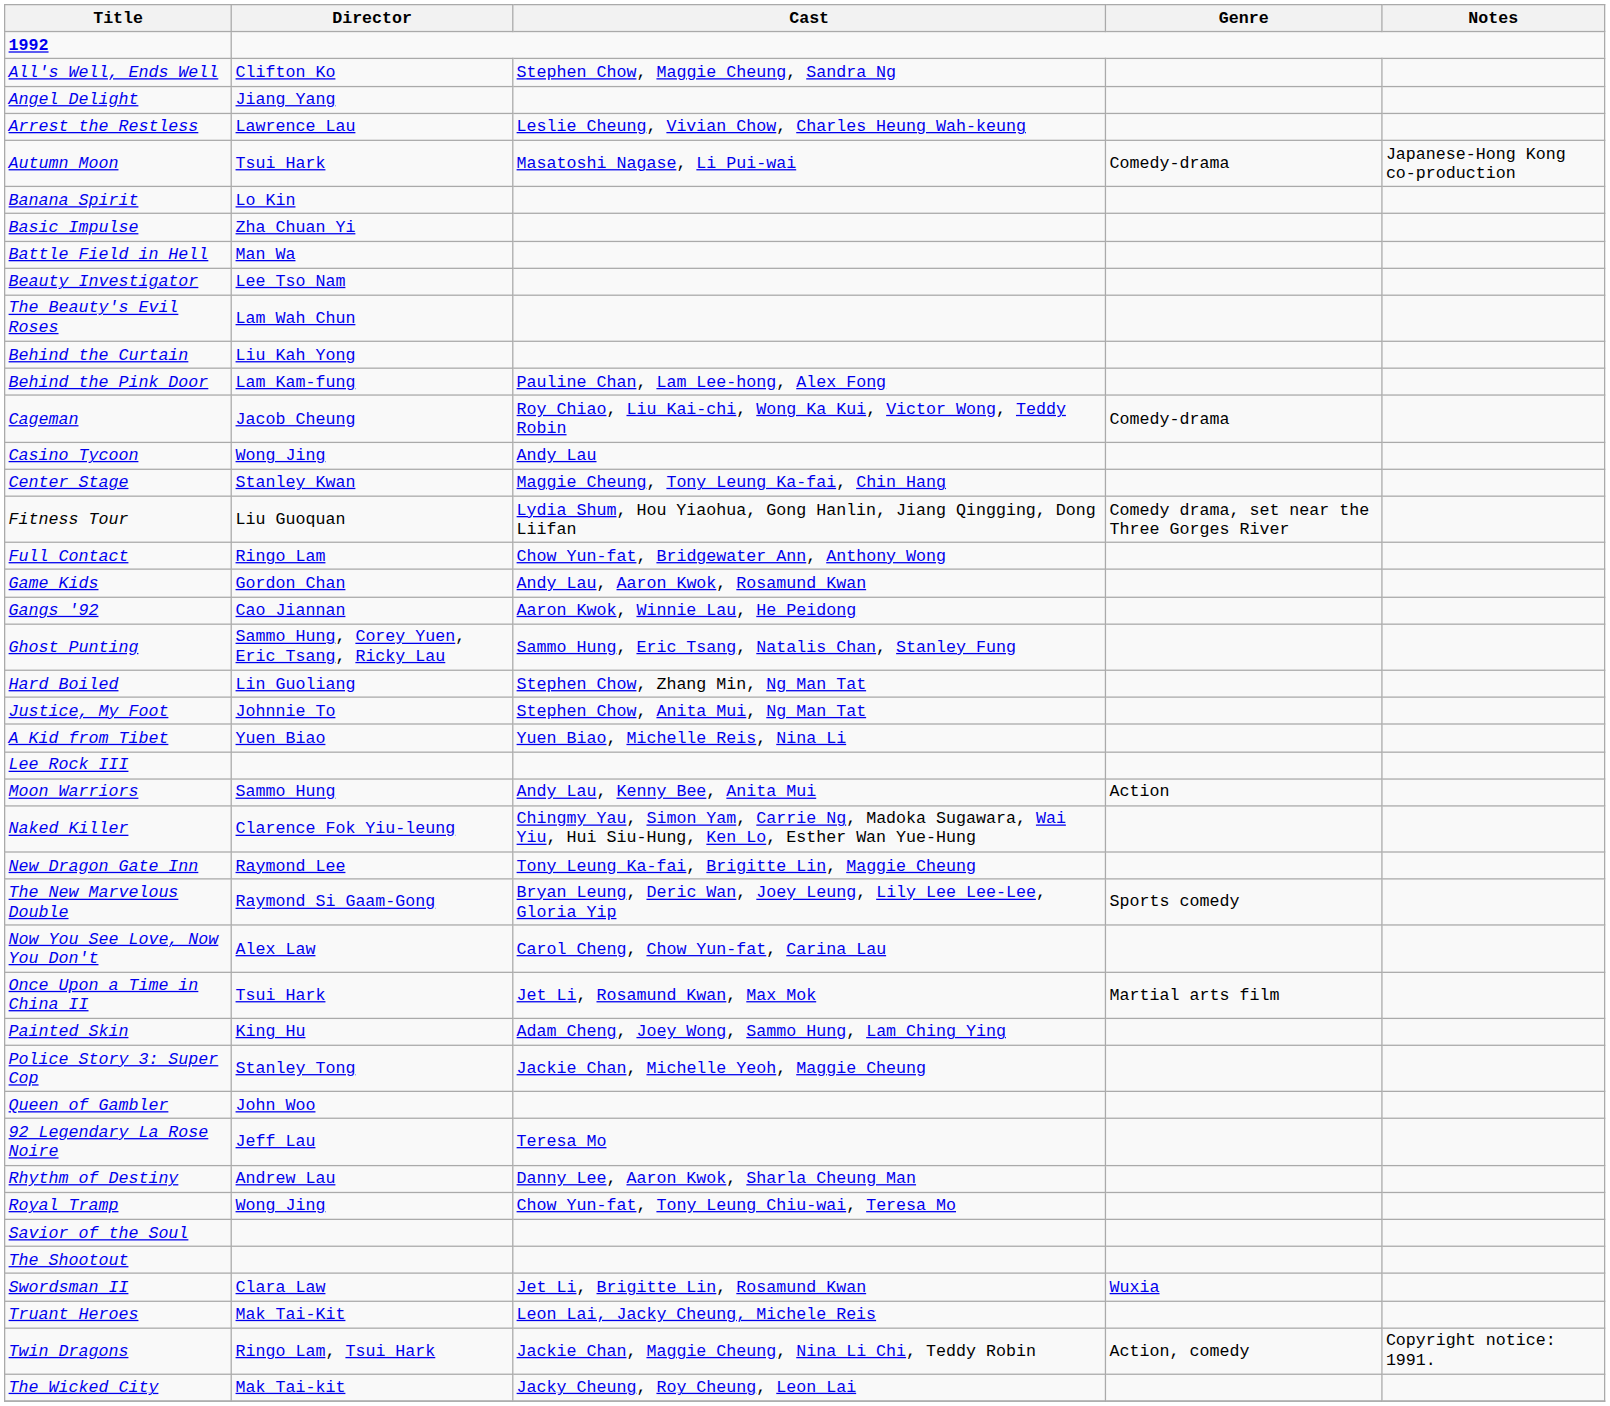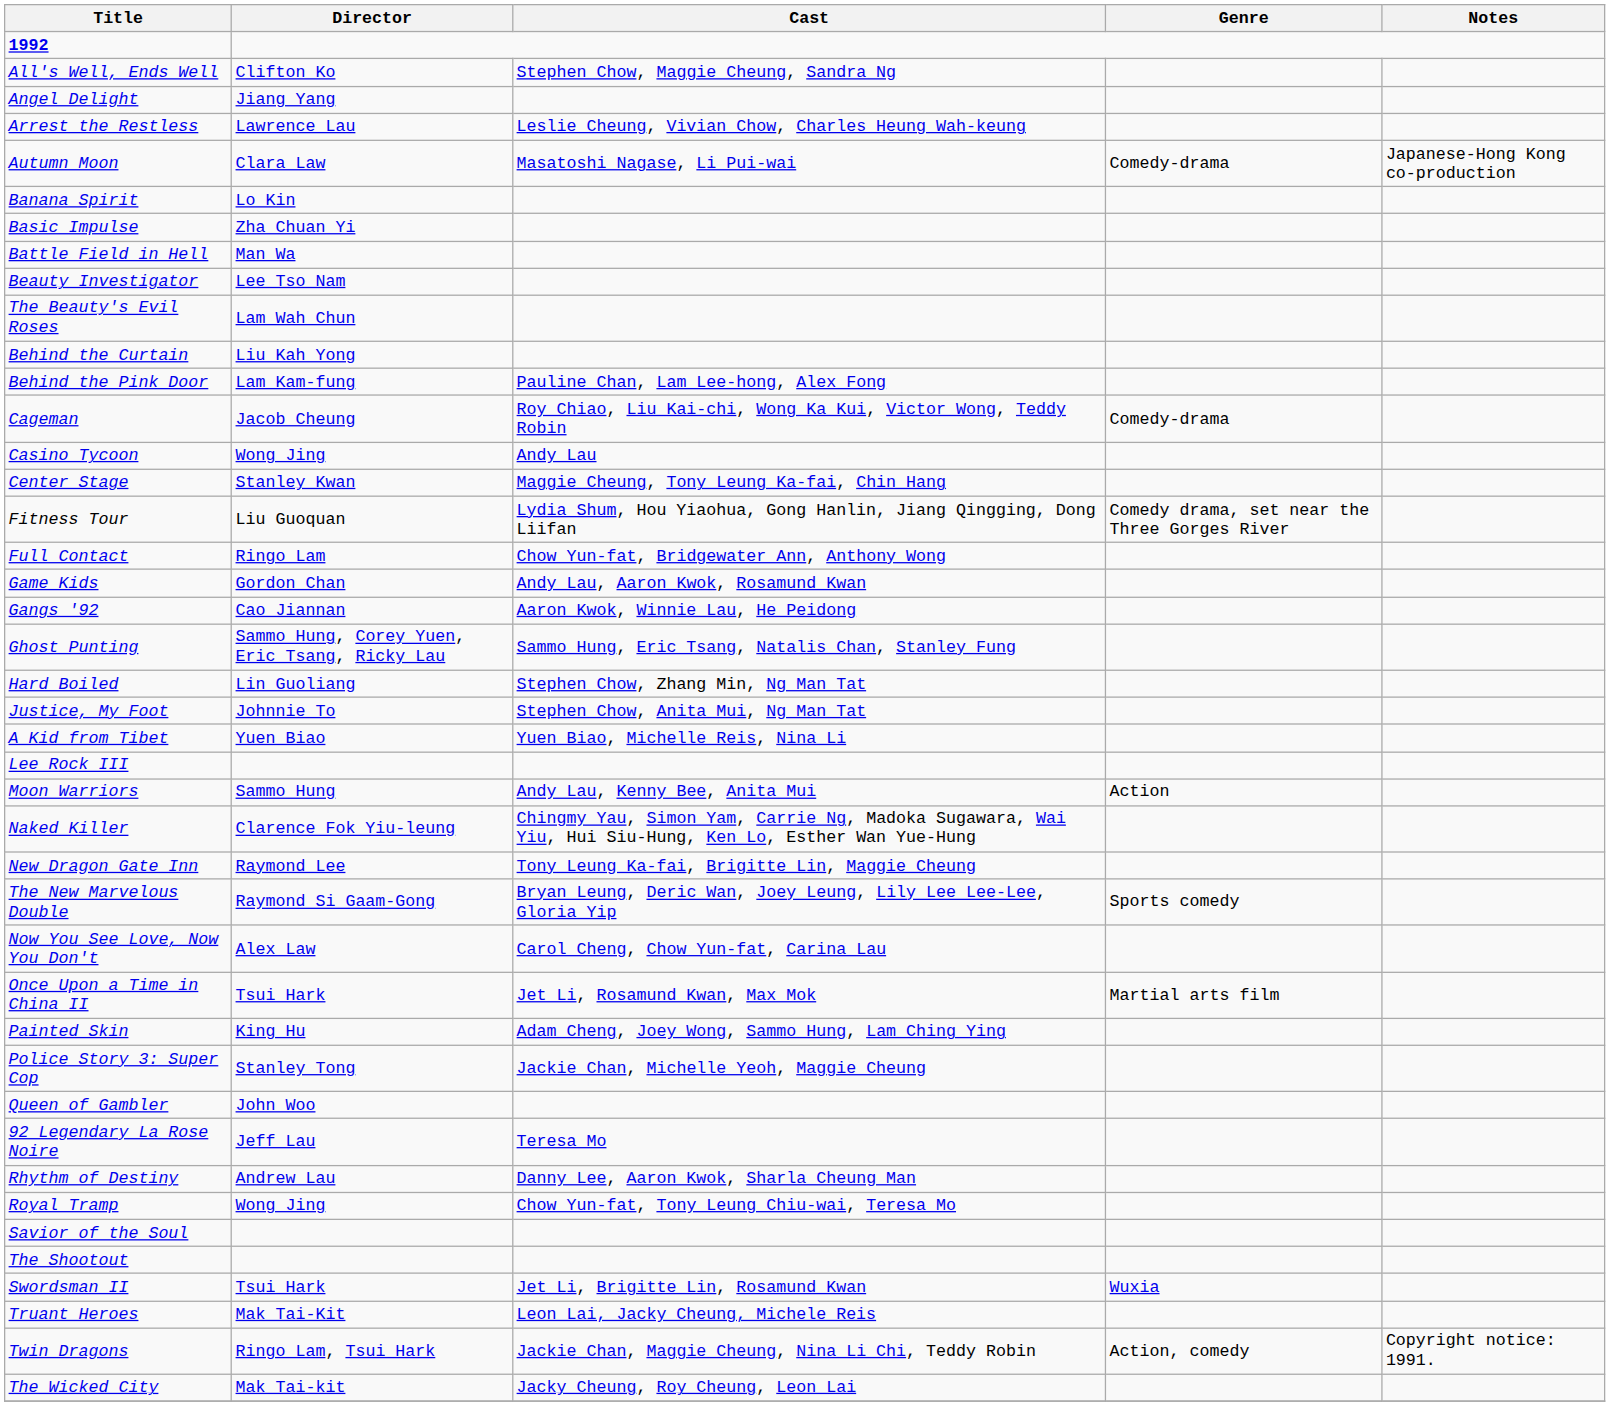 <table class="wikitable">
 <tr>
 <th>Title</th>
 <th>Director</th>
 <th>Cast</th>
 <th>Genre</th>
 <th>Notes</th>
 </tr>
 <tr>
 <td><strong><a href='#'>1992</a></strong></td>
 </tr>
 <tr>
 <td><em><a href='#'>All's Well, Ends Well</a></em></td>
 <td><a href='#'>Clifton Ko</a></td>
 <td><a href='#'>Stephen Chow</a>, <a href='#'>Maggie Cheung</a>, <a href='#'>Sandra Ng</a></td>
 <td></td>
 <td></td>
 </tr>
 <tr>
 <td><em><a href='#'>Angel Delight</a></em></td>
 <td><a href='#'>Jiang Yang</a></td>
 <td></td>
 <td></td>
 <td></td>
 </tr>
 <tr>
 <td><em><a href='#'>Arrest the Restless</a></em></td>
 <td><a href='#'>Lawrence Lau</a></td>
 <td><a href='#'>Leslie Cheung</a>, <a href='#'>Vivian Chow</a>, <a href='#'>Charles Heung Wah-keung</a></td>
 <td></td>
 <td></td>
 </tr>
 <tr>
 <td><em><a href='#'>Autumn Moon</a></em></td>
-<td><a href='#'>Tsui Hark</a></td>
+<td><a href='#'>Clara Law</a></td>
 <td><a href='#'>Masatoshi Nagase</a>, <a href='#'>Li Pui-wai</a></td>
 <td>Comedy-drama</td>
 <td>Japanese-Hong Kong co-production</td>
 </tr>
 <tr>
 <td><em><a href='#'>Banana Spirit</a></em></td>
 <td><a href='#'>Lo Kin</a></td>
 <td></td>
 <td></td>
 <td></td>
 </tr>
 <tr>
 <td><em><a href='#'>Basic Impulse</a></em></td>
 <td><a href='#'>Zha Chuan Yi</a></td>
 <td></td>
 <td></td>
 <td></td>
 </tr>
 <tr>
 <td><em><a href='#'>Battle Field in Hell</a></em></td>
 <td><a href='#'>Man Wa</a></td>
 <td></td>
 <td></td>
 <td></td>
 </tr>
 <tr>
 <td><em><a href='#'>Beauty Investigator</a></em></td>
 <td><a href='#'>Lee Tso Nam</a></td>
 <td></td>
 <td></td>
 <td></td>
 </tr>
 <tr>
 <td><em><a href='#'>The Beauty's Evil Roses</a></em></td>
 <td><a href='#'>Lam Wah Chun</a></td>
 <td></td>
 <td></td>
 <td></td>
 </tr>
 <tr>
 <td><em><a href='#'>Behind the Curtain</a></em></td>
 <td><a href='#'>Liu Kah Yong</a></td>
 <td></td>
 <td></td>
 <td></td>
 </tr>
 <tr>
 <td><em><a href='#'>Behind the Pink Door</a></em></td>
 <td><a href='#'>Lam Kam-fung</a></td>
 <td><a href='#'>Pauline Chan</a>, <a href='#'>Lam Lee-hong</a>, <a href='#'>Alex Fong</a></td>
 <td></td>
 <td></td>
 </tr>
 <tr>
 <td><em><a href='#'>Cageman</a></em></td>
 <td><a href='#'>Jacob Cheung</a></td>
 <td><a href='#'>Roy Chiao</a>, <a href='#'>Liu Kai-chi</a>, <a href='#'>Wong Ka Kui</a>, <a href='#'>Victor Wong</a>, <a href='#'>Teddy Robin</a></td>
 <td>Comedy-drama</td>
 <td></td>
 </tr>
 <tr>
 <td><em><a href='#'>Casino Tycoon</a></em></td>
 <td><a href='#'>Wong Jing</a></td>
 <td><a href='#'>Andy Lau</a></td>
 <td></td>
 <td></td>
 </tr>
 <tr>
 <td><em><a href='#'>Center Stage</a></em></td>
 <td><a href='#'>Stanley Kwan</a></td>
 <td><a href='#'>Maggie Cheung</a>, <a href='#'>Tony Leung Ka-fai</a>, <a href='#'>Chin Hang</a></td>
 <td></td>
 <td></td>
 </tr>
 <tr>
 <td><em>Fitness Tour </em></td>
 <td>Liu Guoquan</td>
 <td><a href='#'>Lydia Shum</a>, Hou Yiaohua, Gong Hanlin, Jiang Qingging, Dong Liifan</td>
 <td>Comedy drama, set near the Three Gorges River</td>
 <td></td>
 </tr>
 <tr>
 <td><em><a href='#'>Full Contact</a></em></td>
 <td><a href='#'>Ringo Lam</a></td>
 <td><a href='#'>Chow Yun-fat</a>, <a href='#'>Bridgewater Ann</a>, <a href='#'>Anthony Wong</a></td>
 <td></td>
 <td></td>
 </tr>
 <tr>
 <td><em><a href='#'>Game Kids</a></em></td>
 <td><a href='#'>Gordon Chan</a></td>
 <td><a href='#'>Andy Lau</a>, <a href='#'>Aaron Kwok</a>, <a href='#'>Rosamund Kwan</a></td>
 <td></td>
 <td></td>
 </tr>
 <tr>
 <td><em><a href='#'>Gangs '92</a></em></td>
 <td><a href='#'>Cao Jiannan</a></td>
 <td><a href='#'>Aaron Kwok</a>, <a href='#'>Winnie Lau</a>, <a href='#'>He Peidong</a></td>
 <td></td>
 <td></td>
 </tr>
 <tr>
 <td><em><a href='#'>Ghost Punting</a></em></td>
 <td><a href='#'>Sammo Hung</a>, <a href='#'>Corey Yuen</a>, <a href='#'>Eric Tsang</a>, <a href='#'>Ricky Lau</a></td>
 <td><a href='#'>Sammo Hung</a>, <a href='#'>Eric Tsang</a>, <a href='#'>Natalis Chan</a>, <a href='#'>Stanley Fung</a></td>
 <td></td>
 <td></td>
 </tr>
 <tr>
 <td><em><a href='#'>Hard Boiled</a></em></td>
 <td><a href='#'>Lin Guoliang</a></td>
 <td><a href='#'>Stephen Chow</a>, Zhang Min, <a href='#'>Ng Man Tat</a></td>
 <td></td>
 <td></td>
 </tr>
 <tr>
 <td><em><a href='#'>Justice, My Foot</a></em></td>
 <td><a href='#'>Johnnie To</a></td>
 <td><a href='#'>Stephen Chow</a>, <a href='#'>Anita Mui</a>, <a href='#'>Ng Man Tat</a></td>
 <td></td>
 <td></td>
 </tr>
 <tr>
 <td><em><a href='#'>A Kid from Tibet</a></em></td>
 <td><a href='#'>Yuen Biao</a></td>
 <td><a href='#'>Yuen Biao</a>, <a href='#'>Michelle Reis</a>, <a href='#'>Nina Li</a></td>
 <td></td>
 <td></td>
 </tr>
 <tr>
 <td><em><a href='#'>Lee Rock III</a></em></td>
 <td></td>
 <td></td>
 <td></td>
 <td></td>
 </tr>
 <tr>
 <td><em><a href='#'>Moon Warriors</a></em></td>
 <td><a href='#'>Sammo Hung</a></td>
 <td><a href='#'>Andy Lau</a>, <a href='#'>Kenny Bee</a>, <a href='#'>Anita Mui</a></td>
 <td>Action</td>
 <td></td>
 </tr>
 <tr>
 <td><em><a href='#'>Naked Killer</a></em></td>
 <td><a href='#'>Clarence Fok Yiu-leung</a></td>
 <td><a href='#'>Chingmy Yau</a>, <a href='#'>Simon Yam</a>, <a href='#'>Carrie Ng</a>, Madoka Sugawara, <a href='#'>Wai Yiu</a>, Hui Siu-Hung, <a href='#'>Ken Lo</a>, Esther Wan Yue-Hung</td>
 <td></td>
 <td></td>
 </tr>
 <tr>
 <td><em><a href='#'>New Dragon Gate Inn</a></em></td>
 <td><a href='#'>Raymond Lee</a></td>
 <td><a href='#'>Tony Leung Ka-fai</a>, <a href='#'>Brigitte Lin</a>, <a href='#'>Maggie Cheung</a></td>
 <td></td>
 <td></td>
 </tr>
 <tr>
 <td><em><a href='#'>The New Marvelous Double</a></em></td>
 <td><a href='#'>Raymond Si Gaam-Gong</a></td>
 <td><a href='#'>Bryan Leung</a>, <a href='#'>Deric Wan</a>, <a href='#'>Joey Leung</a>, <a href='#'>Lily Lee Lee-Lee</a>, <a href='#'>Gloria Yip</a></td>
 <td>Sports comedy</td>
 <td></td>
 </tr>
 <tr>
 <td><em><a href='#'>Now You See Love, Now You Don't</a></em></td>
 <td><a href='#'>Alex Law</a></td>
 <td><a href='#'>Carol Cheng</a>, <a href='#'>Chow Yun-fat</a>, <a href='#'>Carina Lau</a></td>
 <td></td>
 <td></td>
 </tr>
 <tr>
 <td><em><a href='#'>Once Upon a Time in China II</a></em></td>
 <td><a href='#'>Tsui Hark</a></td>
 <td><a href='#'>Jet Li</a>, <a href='#'>Rosamund Kwan</a>, <a href='#'>Max Mok</a></td>
 <td>Martial arts film</td>
 <td></td>
 </tr>
 <tr>
 <td><em><a href='#'>Painted Skin</a></em></td>
 <td><a href='#'>King Hu</a></td>
 <td><a href='#'>Adam Cheng</a>, <a href='#'>Joey Wong</a>, <a href='#'>Sammo Hung</a>, <a href='#'>Lam Ching Ying</a></td>
 <td></td>
 <td></td>
 </tr>
 <tr>
 <td><em><a href='#'>Police Story 3: Super Cop</a></em></td>
 <td><a href='#'>Stanley Tong</a></td>
 <td><a href='#'>Jackie Chan</a>, <a href='#'>Michelle Yeoh</a>, <a href='#'>Maggie Cheung</a></td>
 <td></td>
 <td></td>
 </tr>
 <tr>
 <td><em><a href='#'>Queen of Gambler</a></em></td>
 <td><a href='#'>John Woo</a></td>
 <td></td>
 <td></td>
 <td></td>
 </tr>
 <tr>
 <td><em><a href='#'>92 Legendary La Rose Noire</a></em></td>
 <td><a href='#'>Jeff Lau</a></td>
 <td><a href='#'>Teresa Mo</a></td>
 <td></td>
 <td></td>
 </tr>
 <tr>
 <td><em><a href='#'>Rhythm of Destiny</a></em></td>
 <td><a href='#'>Andrew Lau</a></td>
 <td><a href='#'>Danny Lee</a>, <a href='#'>Aaron Kwok</a>, <a href='#'>Sharla Cheung Man</a></td>
 <td></td>
 <td></td>
 </tr>
 <tr>
 <td><em><a href='#'>Royal Tramp</a></em></td>
 <td><a href='#'>Wong Jing</a></td>
 <td><a href='#'>Chow Yun-fat</a>, <a href='#'>Tony Leung Chiu-wai</a>, <a href='#'>Teresa Mo</a></td>
 <td></td>
 <td></td>
 </tr>
 <tr>
 <td><em><a href='#'>Savior of the Soul</a></em></td>
 <td></td>
 <td></td>
 <td></td>
 <td></td>
 </tr>
 <tr>
 <td><em><a href='#'>The Shootout</a></em></td>
 <td></td>
 <td></td>
 <td></td>
 <td></td>
 </tr>
 <tr>
 <td><em><a href='#'>Swordsman II</a></em></td>
-<td><a href='#'>Clara Law</a></td>
+<td><a href='#'>Tsui Hark</a></td>
 <td><a href='#'>Jet Li</a>, <a href='#'>Brigitte Lin</a>, <a href='#'>Rosamund Kwan</a></td>
 <td><a href='#'>Wuxia</a></td>
 <td></td>
 </tr>
 <tr>
 <td><em><a href='#'>Truant Heroes</a></em></td>
 <td><a href='#'>Mak Tai-Kit</a></td>
 <td><a href='#'>Leon Lai, Jacky Cheung, Michele Reis</a></td>
 <td></td>
 <td></td>
 </tr>
 <tr>
 <td><em><a href='#'>Twin Dragons</a></em></td>
 <td><a href='#'>Ringo Lam</a>, <a href='#'>Tsui Hark</a></td>
 <td><a href='#'>Jackie Chan</a>, <a href='#'>Maggie Cheung</a>, <a href='#'>Nina Li Chi</a>, Teddy Robin</td>
 <td>Action, comedy</td>
 <td> Copyright notice: 1991.</td>
 </tr>
 <tr>
 <td><em><a href='#'>The Wicked City</a></em></td>
 <td><a href='#'>Mak Tai-kit</a></td>
 <td><a href='#'>Jacky Cheung</a>, <a href='#'>Roy Cheung</a>, <a href='#'>Leon Lai</a></td>
 <td></td>
 <td></td>
 </tr>
 <tr>
 </tr>
 </table>
